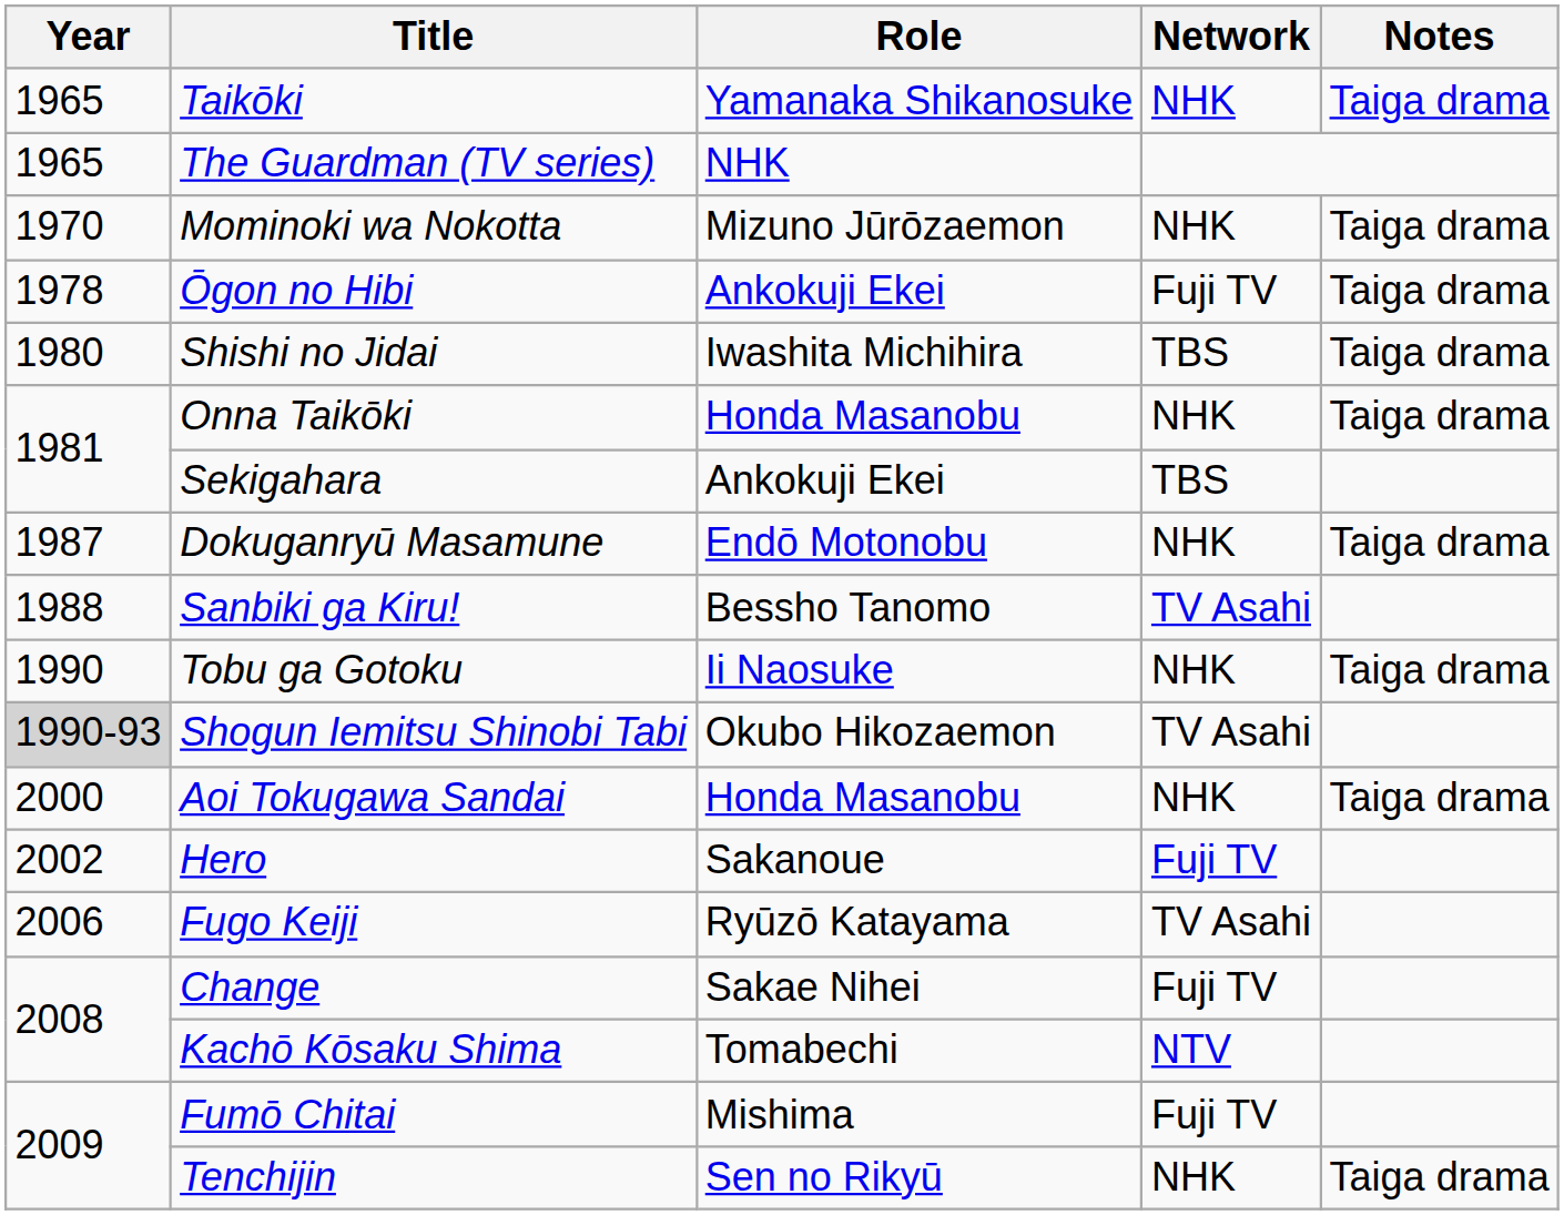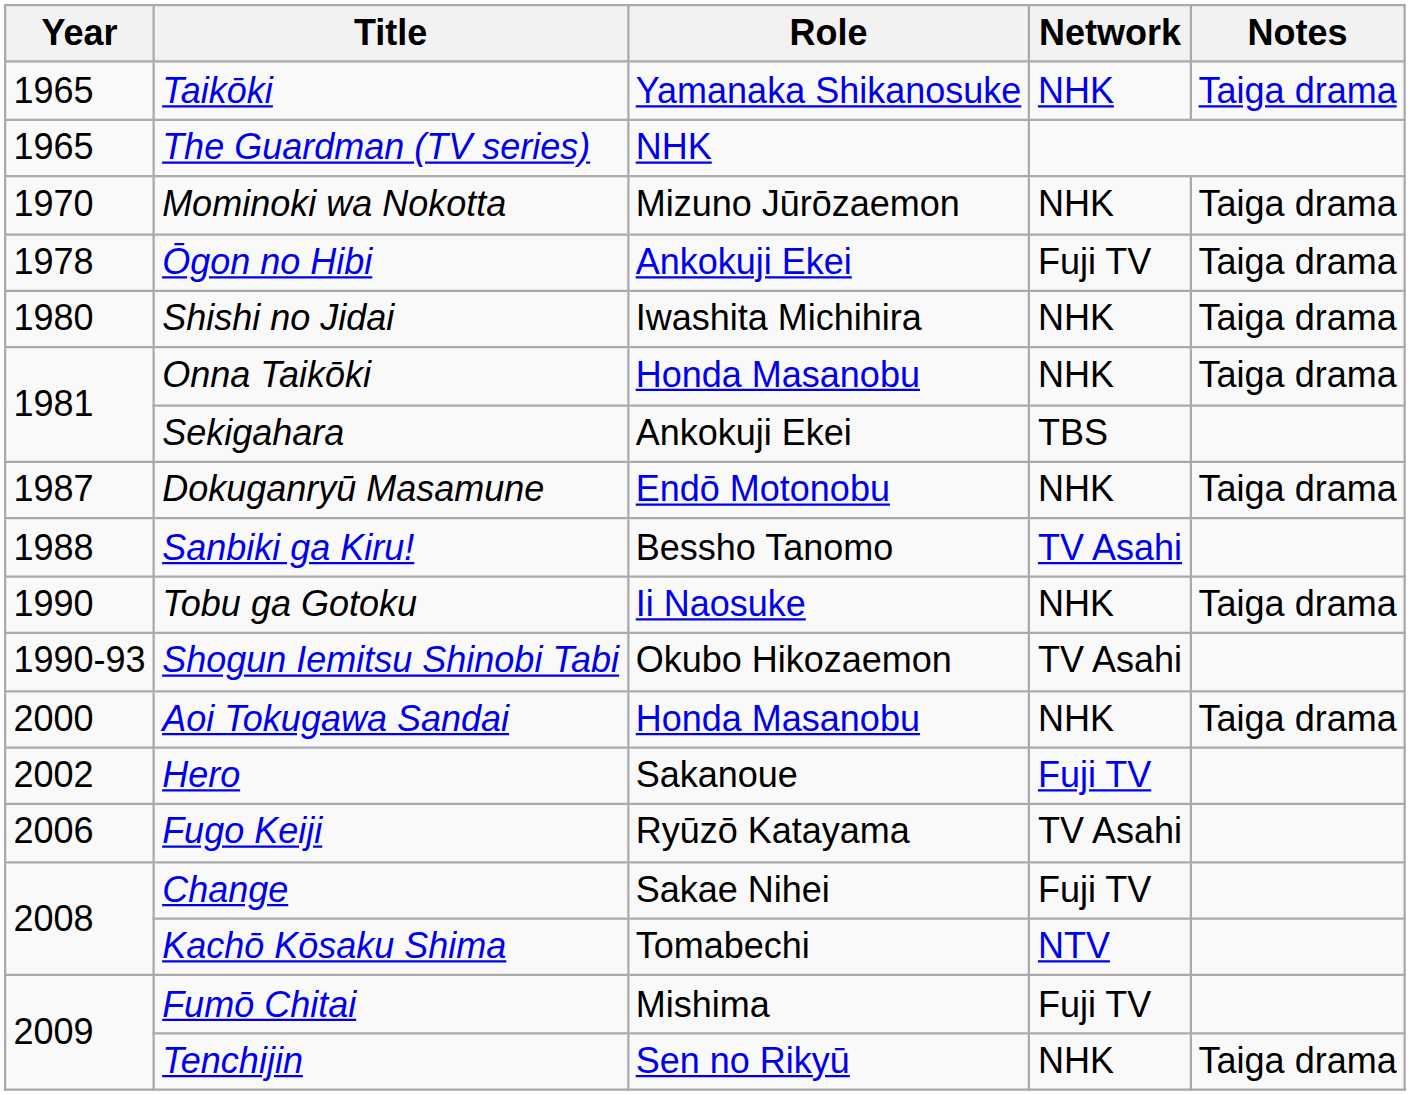 <table class="wikitable sortable">
 <tr>
 <th>Year</th>
 <th>Title</th>
 <th>Role</th>
 <th>Network</th>
 <th class = "unsortable">Notes</th>
 </tr>
 <tr>
 <td>1965</td>
 <td><em><a href='#'>Taikōki</a></em></td>
 <td><a href='#'>Yamanaka Shikanosuke</a></td>
 <td><a href='#'>NHK</a></td>
 <td><a href='#'>Taiga drama</a></td>
 </tr>
 <tr>
 <td>1965</td>
 <td><em><a href='#'>The Guardman (TV series)</a></em></td>
 <td><a href='#'>NHK</a></td>
 </tr>
 <tr>
 <td>1970</td>
 <td><em>Mominoki wa Nokotta</em></td>
 <td>Mizuno Jūrōzaemon</td>
 <td>NHK</td>
 <td>Taiga drama</td>
 </tr>
 <tr>
 <td>1978</td>
 <td><em><a href='#'>Ōgon no Hibi</a></em></td>
 <td><a href='#'>Ankokuji Ekei</a></td>
 <td>Fuji TV</td>
 <td>Taiga drama</td>
 </tr>
 <tr>
 <td>1980</td>
 <td><em>Shishi no Jidai</em></td>
 <td>Iwashita Michihira</td>
-<td>TBS</td>
+<td>NHK</td>
 <td>Taiga drama</td>
 </tr>
 <tr>
 <td rowspan=2>1981</td>
 <td><em>Onna Taikōki</em></td>
 <td><a href='#'>Honda Masanobu</a></td>
 <td>NHK</td>
 <td>Taiga drama</td>
 </tr>
 <tr>
 <td><em>Sekigahara</em></td>
 <td>Ankokuji Ekei</td>
 <td>TBS</td>
 <td></td>
 </tr>
 <tr>
 <td>1987</td>
 <td><em>Dokuganryū Masamune</em></td>
 <td><a href='#'>Endō Motonobu</a></td>
 <td>NHK</td>
 <td>Taiga drama</td>
 </tr>
 <tr>
 <td>1988</td>
 <td><em><a href='#'>Sanbiki ga Kiru!</a></em></td>
 <td>Bessho Tanomo</td>
 <td><a href='#'>TV Asahi</a></td>
 <td></td>
 </tr>
 <tr>
 <td>1990</td>
 <td><em>Tobu ga Gotoku</em></td>
 <td><a href='#'>Ii Naosuke</a></td>
 <td>NHK</td>
 <td>Taiga drama</td>
 </tr>
 <tr>
-<td style="background: lightgrey;">1990-93</td>
+<td>1990-93</td>
 <td><em><a href='#'>Shogun Iemitsu Shinobi Tabi</a></em></td>
 <td>Okubo Hikozaemon</td>
 <td>TV Asahi</td>
 <td></td>
 </tr>
 <tr>
 <td>2000</td>
 <td><em><a href='#'>Aoi Tokugawa Sandai</a></em></td>
 <td><a href='#'>Honda Masanobu</a></td>
 <td>NHK</td>
 <td>Taiga drama</td>
 </tr>
 <tr>
 <td>2002</td>
 <td><em><a href='#'>Hero</a></em></td>
 <td>Sakanoue</td>
 <td><a href='#'>Fuji TV</a></td>
 <td></td>
 </tr>
 <tr>
 <td>2006</td>
 <td><em><a href='#'>Fugo Keiji</a></em></td>
 <td>Ryūzō Katayama</td>
 <td>TV Asahi</td>
 <td></td>
 </tr>
 <tr>
 <td rowspan=2>2008</td>
 <td><em><a href='#'>Change</a></em></td>
 <td>Sakae Nihei</td>
 <td>Fuji TV</td>
 <td></td>
 </tr>
 <tr>
 <td><em><a href='#'>Kachō Kōsaku Shima</a></em></td>
 <td>Tomabechi</td>
 <td><a href='#'>NTV</a></td>
 <td></td>
 </tr>
 <tr>
 <td rowspan=2>2009</td>
 <td><em><a href='#'>Fumō Chitai</a></em></td>
 <td>Mishima</td>
 <td>Fuji TV</td>
 <td></td>
 </tr>
 <tr>
 <td><em><a href='#'>Tenchijin</a></em></td>
 <td><a href='#'>Sen no Rikyū</a></td>
 <td>NHK</td>
 <td>Taiga drama</td>
 </tr>
 </table>
